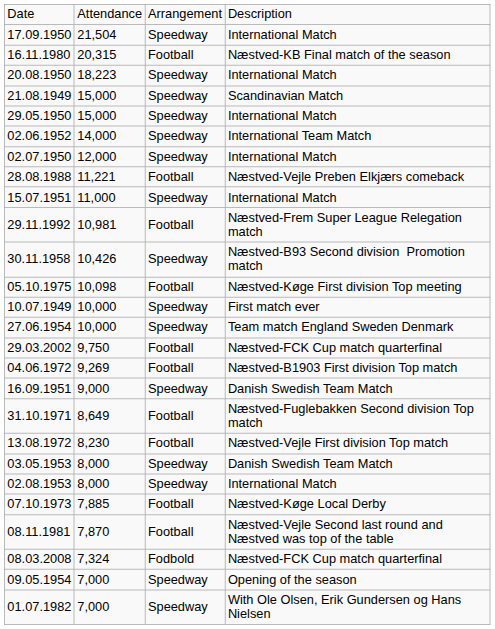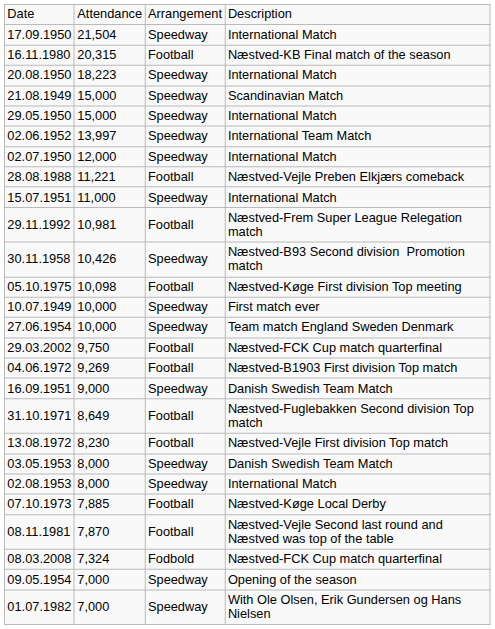 <table class="wikitable">
 <tr>
 <td>Date</td>
 <td>Attendance</td>
 <td>Arrangement</td>
 <td>Description</td>
 </tr>
 <tr>
 <td>17.09.1950</td>
 <td>21,504</td>
 <td>Speedway</td>
 <td>International Match</td>
 </tr>
 <tr>
 <td>16.11.1980</td>
 <td>20,315</td>
 <td>Football</td>
 <td>Næstved-KB Final match of the season</td>
 </tr>
 <tr>
 <td>20.08.1950</td>
 <td>18,223</td>
 <td>Speedway</td>
 <td>International Match</td>
 </tr>
 <tr>
 <td>21.08.1949</td>
 <td>15,000</td>
 <td>Speedway</td>
 <td>Scandinavian Match</td>
 </tr>
 <tr>
 <td>29.05.1950</td>
 <td>15,000</td>
 <td>Speedway</td>
 <td>International Match</td>
 </tr>
 <tr>
 <td>02.06.1952</td>
-<td>14,000</td>
+<td>13,997</td>
 <td>Speedway</td>
 <td>International Team Match</td>
 </tr>
 <tr>
 <td>02.07.1950</td>
 <td>12,000</td>
 <td>Speedway</td>
 <td>International Match</td>
 </tr>
 <tr>
 <td>28.08.1988</td>
 <td>11,221</td>
 <td>Football</td>
 <td>Næstved-Vejle Preben Elkjærs comeback</td>
 </tr>
 <tr>
 <td>15.07.1951</td>
 <td>11,000</td>
 <td>Speedway</td>
 <td>International Match</td>
 </tr>
 <tr>
 <td>29.11.1992</td>
 <td>10,981</td>
 <td>Football</td>
 <td>Næstved-Frem Super League Relegation match</td>
 </tr>
 <tr>
 <td>30.11.1958</td>
 <td>10,426</td>
 <td>Speedway</td>
 <td>Næstved-B93 Second division  Promotion match</td>
 </tr>
 <tr>
 <td>05.10.1975</td>
 <td>10,098</td>
 <td>Football</td>
 <td>Næstved-Køge First division Top meeting</td>
 </tr>
 <tr>
 <td>10.07.1949</td>
 <td>10,000</td>
 <td>Speedway</td>
 <td>First match ever</td>
 </tr>
 <tr>
 <td>27.06.1954</td>
 <td>10,000</td>
 <td>Speedway</td>
 <td>Team match England Sweden Denmark</td>
 </tr>
 <tr>
 <td>29.03.2002</td>
 <td>9,750</td>
 <td>Football</td>
 <td>Næstved-FCK Cup match quarterfinal</td>
 </tr>
 <tr>
 <td>04.06.1972</td>
 <td>9,269</td>
 <td>Football</td>
 <td>Næstved-B1903 First division Top match</td>
 </tr>
 <tr>
 <td>16.09.1951</td>
 <td>9,000</td>
 <td>Speedway</td>
 <td>Danish Swedish Team Match</td>
 </tr>
 <tr>
 <td>31.10.1971</td>
 <td>8,649</td>
 <td>Football</td>
 <td>Næstved-Fuglebakken Second division Top match</td>
 </tr>
 <tr>
 <td>13.08.1972</td>
 <td>8,230</td>
 <td>Football</td>
 <td>Næstved-Vejle First division Top match</td>
 </tr>
 <tr>
 <td>03.05.1953</td>
 <td>8,000</td>
 <td>Speedway</td>
 <td>Danish Swedish Team Match</td>
 </tr>
 <tr>
 <td>02.08.1953</td>
 <td>8,000</td>
 <td>Speedway</td>
 <td>International Match</td>
 </tr>
 <tr>
 <td>07.10.1973</td>
 <td>7,885</td>
 <td>Football</td>
 <td>Næstved-Køge Local Derby</td>
 </tr>
 <tr>
 <td>08.11.1981</td>
 <td>7,870</td>
 <td>Football</td>
 <td>Næstved-Vejle Second last round and Næstved was top of the table</td>
 </tr>
 <tr>
 <td>08.03.2008</td>
 <td>7,324</td>
 <td>Fodbold</td>
 <td>Næstved-FCK Cup match quarterfinal</td>
 </tr>
 <tr>
 <td>09.05.1954</td>
 <td>7,000</td>
 <td>Speedway</td>
 <td>Opening of the season</td>
 </tr>
 <tr>
 <td>01.07.1982</td>
 <td>7,000</td>
 <td>Speedway</td>
 <td>With Ole Olsen, Erik Gundersen og Hans Nielsen</td>
 </tr>
 </table>
